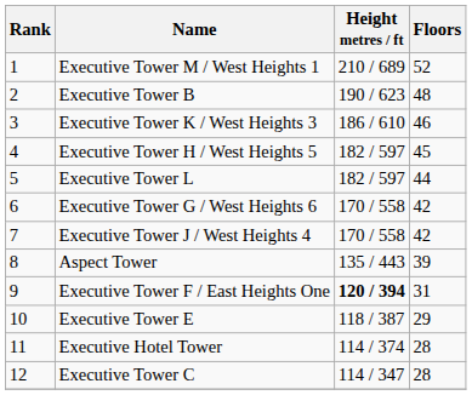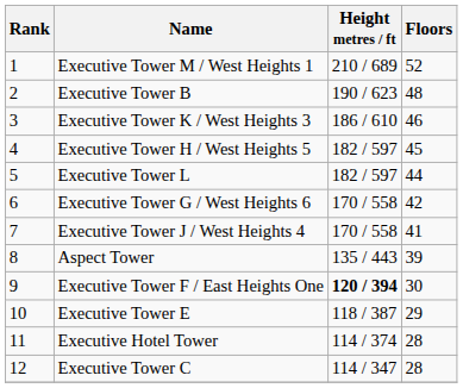 <table class="wikitable sortable">
 <tr>
 <th>Rank</th>
 <th>Name</th>
 <th>Height<br><small>metres / ft</small></th>
 <th>Floors</th>
 </tr>
 <tr>
 <td>1</td>
 <td>Executive Tower M / West Heights 1</td>
 <td>210 / 689</td>
 <td>52</td>
 </tr>
 <tr>
 <td>2</td>
 <td>Executive Tower B</td>
 <td>190 / 623</td>
 <td>48</td>
 </tr>
 <tr>
 <td>3</td>
 <td>Executive Tower K / West Heights 3</td>
 <td>186 / 610</td>
 <td>46</td>
 </tr>
 <tr>
 <td>4</td>
 <td>Executive Tower H / West Heights 5</td>
 <td>182 / 597</td>
 <td>45</td>
 </tr>
 <tr>
 <td>5</td>
 <td>Executive Tower L</td>
 <td>182 / 597</td>
 <td>44</td>
 </tr>
 <tr>
 <td>6</td>
 <td>Executive Tower G / West Heights 6</td>
 <td>170 / 558</td>
 <td>42</td>
 </tr>
 <tr>
 <td>7</td>
 <td>Executive Tower J / West Heights 4</td>
 <td>170 / 558</td>
-<td>42</td>
+<td>41</td>
 </tr>
 <tr>
 <td>8</td>
 <td>Aspect Tower</td>
 <td>135 / 443</td>
 <td>39</td>
 </tr>
 <tr>
 <td>9</td>
 <td>Executive Tower F / East Heights One</td>
 <td><strong>120 / 394</strong></td>
-<td>31</td>
+<td>30</td>
 </tr>
 <tr>
 <td>10</td>
 <td>Executive Tower E</td>
 <td>118 / 387</td>
 <td>29</td>
 </tr>
 <tr>
 <td>11</td>
 <td>Executive Hotel Tower</td>
 <td>114 / 374</td>
 <td>28</td>
 </tr>
 <tr>
 <td>12</td>
 <td>Executive Tower C</td>
 <td>114 / 347</td>
 <td>28</td>
 </tr>
 <tr>
 </tr>
 </table>
